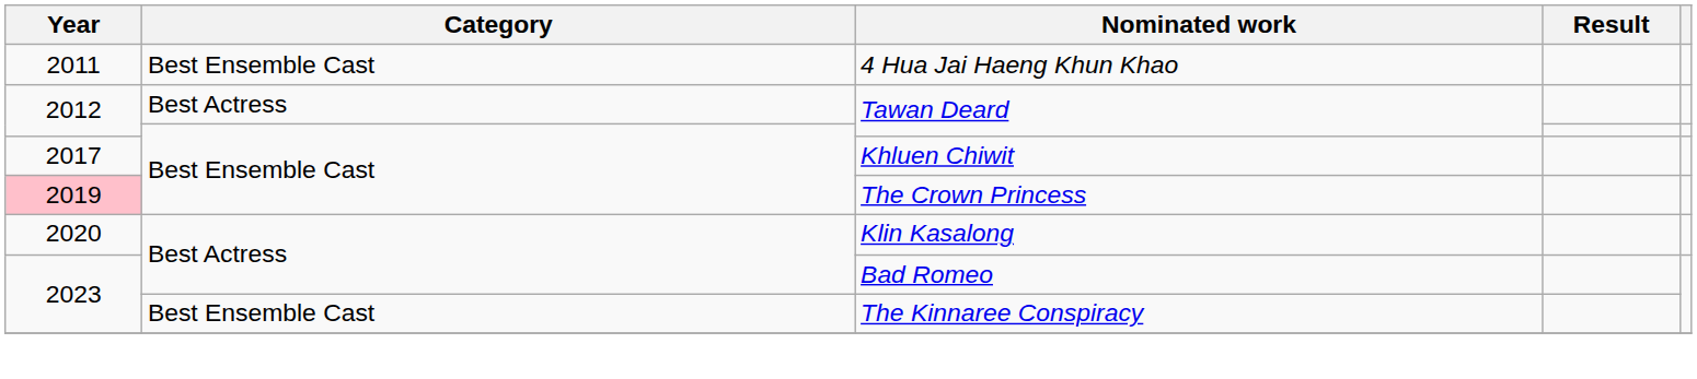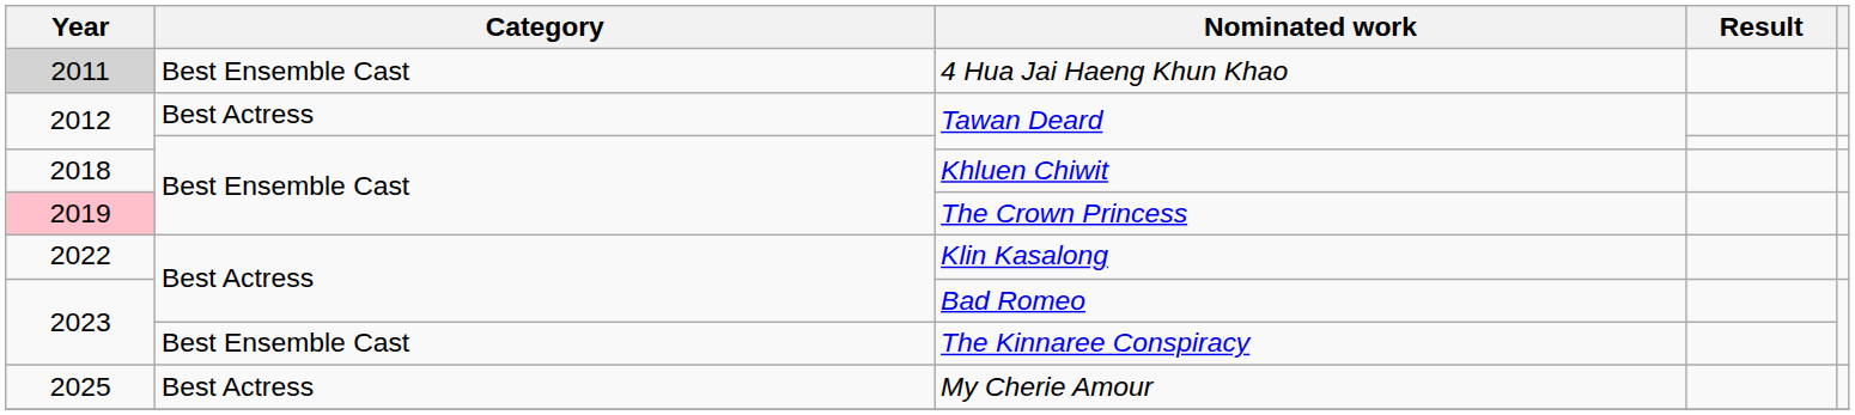 <table class=wikitable>
 <tr>
 <th scope="col" style="width:5em;">Year</th>
 <th scope="col" style="width:28em;">Category</th>
 <th scope="col" style="width:27em;">Nominated work</th>
 <th scope="col" style="width:5em;">Result</th>
 <th scope="col" class="unsortable"></th>
 </tr>
 <tr>
-<td style="text-align:center;">2011</td>
+<td style="background: lightgrey; text-align:center;">2011</td>
 <td>Best Ensemble Cast</td>
 <td><em>4 Hua Jai Haeng Khun Khao</em></td>
 <td></td>
 <td style="text-align:center"></td>
 </tr>
 <tr>
 <td rowspan="2" style="text-align:center;">2012</td>
 <td>Best Actress</td>
 <td rowspan="2"><em><a href='#'>Tawan Deard</a></em></td>
 <td></td>
 <td style="text-align:center"></td>
 </tr>
 <tr>
 <td rowspan="3">Best Ensemble Cast</td>
 <td></td>
 <td style="text-align:center"></td>
 </tr>
 <tr>
-<td style="text-align:center;">2017</td>
+<td style="text-align:center;">2018</td>
 <td><em><a href='#'>Khluen Chiwit</a></em></td>
 <td></td>
 <td style="text-align:center"></td>
 </tr>
 <tr>
 <td style="background: pink; text-align:center;">2019</td>
 <td><em><a href='#'>The Crown Princess</a></em></td>
 <td></td>
 <td style="text-align:center"></td>
 </tr>
 <tr>
-<td style="text-align:center;">2020</td>
+<td style="text-align:center;">2022</td>
 <td rowspan="2">Best Actress</td>
 <td><em><a href='#'>Klin Kasalong</a></em></td>
 <td></td>
 <td style="text-align:center"></td>
 </tr>
 <tr>
 <td rowspan="2" style="text-align:center;">2023</td>
 <td><em><a href='#'>Bad Romeo</a></em></td>
 <td></td>
 <td rowspan="2" style="text-align:center"></td>
 </tr>
 <tr>
 <td>Best Ensemble Cast</td>
 <td><em><a href='#'>The Kinnaree Conspiracy</a></em></td>
 <td></td>
 </tr>
 <tr>
+<td style="text-align:center;">2025</td>
+<td>Best Actress</td>
+<td><em>My Cherie Amour	</em></td>
+<td></td>
+<td style="text-align:center"></td>
+</tr>
+<tr>
 </tr>
 </table>
